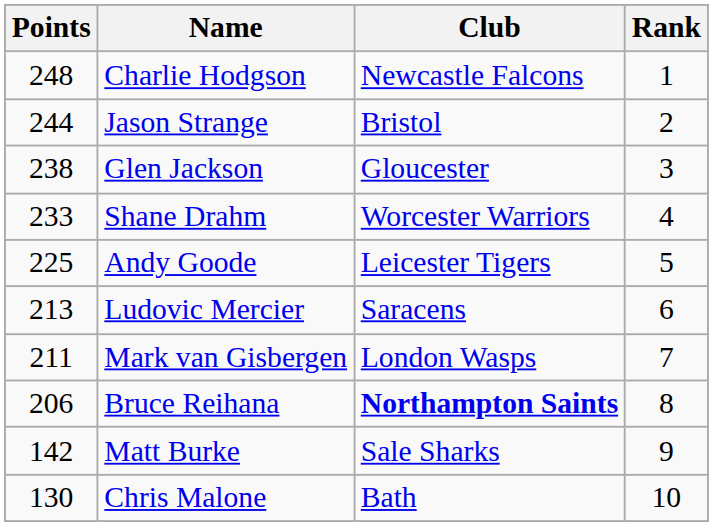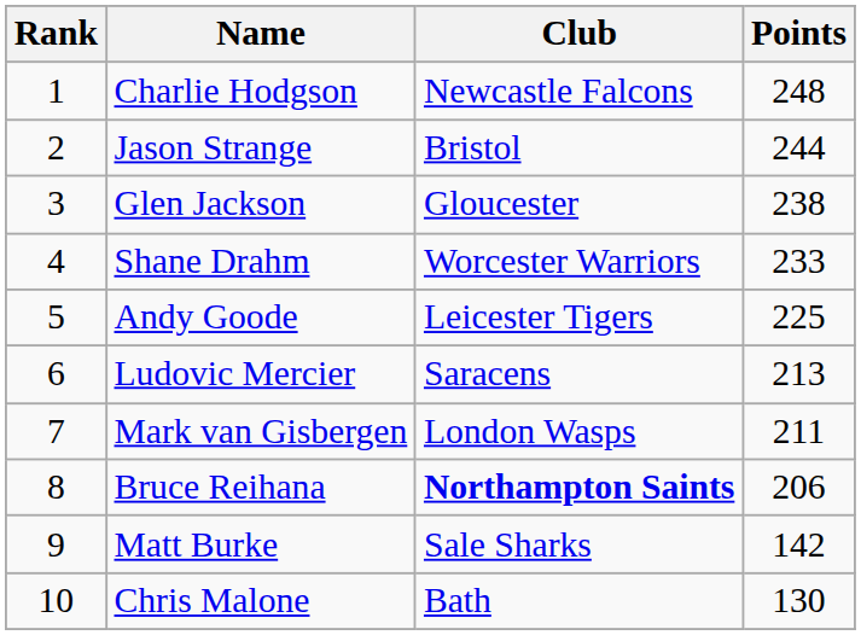 <table class="wikitable" style="text-align:center;">
 <tr>
-<th>Points</th>
+<th>Rank</th>
 <th>Name</th>
 <th>Club</th>
-<th>Rank</th>
+<th>Points</th>
 </tr>
 <tr>
-<td>248</td>
+<td>1</td>
 <td align="left"> <a href='#'>Charlie Hodgson</a></td>
 <td align="left"><a href='#'>Newcastle Falcons</a></td>
-<td>1</td>
+<td>248</td>
 </tr>
 <tr>
-<td>244</td>
+<td>2</td>
 <td align="left"> <a href='#'>Jason Strange</a></td>
 <td align="left"><a href='#'>Bristol</a></td>
-<td>2</td>
+<td>244</td>
 </tr>
 <tr>
-<td>238</td>
+<td>3</td>
 <td align="left"> <a href='#'>Glen Jackson</a></td>
 <td align="left"><a href='#'>Gloucester</a></td>
-<td>3</td>
+<td>238</td>
 </tr>
 <tr>
-<td>233</td>
+<td>4</td>
 <td align="left"> <a href='#'>Shane Drahm</a></td>
 <td align="left"><a href='#'>Worcester Warriors</a></td>
-<td>4</td>
+<td>233</td>
 </tr>
 <tr>
-<td>225</td>
+<td>5</td>
 <td align="left"> <a href='#'>Andy Goode</a></td>
 <td align="left"><a href='#'>Leicester Tigers</a></td>
-<td>5</td>
+<td>225</td>
 </tr>
 <tr>
-<td>213</td>
+<td>6</td>
 <td align="left"> <a href='#'>Ludovic Mercier</a></td>
 <td align="left"><a href='#'>Saracens</a></td>
-<td>6</td>
+<td>213</td>
 </tr>
 <tr>
-<td>211</td>
+<td>7</td>
 <td align="left"> <a href='#'>Mark van Gisbergen</a></td>
 <td align="left"><a href='#'>London Wasps</a></td>
-<td>7</td>
+<td>211</td>
 </tr>
 <tr>
-<td>206</td>
+<td>8</td>
 <td align="left"> <a href='#'>Bruce Reihana</a></td>
 <td align="left"><strong><a href='#'>Northampton Saints</a></strong></td>
-<td>8</td>
+<td>206</td>
 </tr>
 <tr>
-<td>142</td>
+<td>9</td>
 <td align="left"> <a href='#'>Matt Burke</a></td>
 <td align="left"><a href='#'>Sale Sharks</a></td>
-<td>9</td>
+<td>142</td>
 </tr>
 <tr>
-<td>130</td>
+<td>10</td>
 <td align="left"> <a href='#'>Chris Malone</a></td>
 <td align="left"><a href='#'>Bath</a></td>
-<td>10</td>
+<td>130</td>
 </tr>
 </table>
